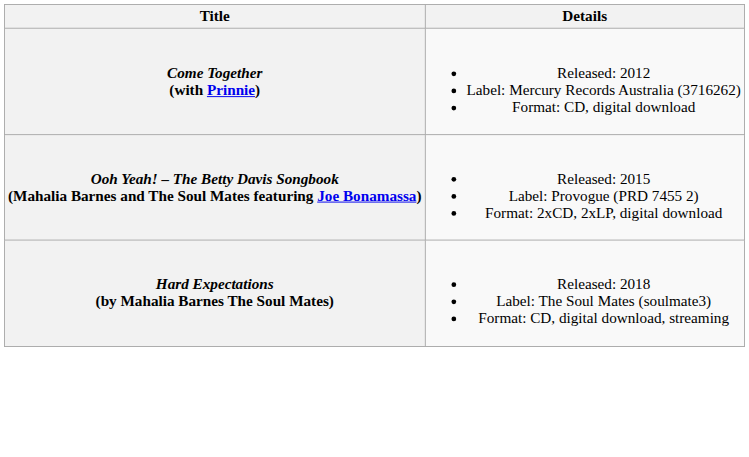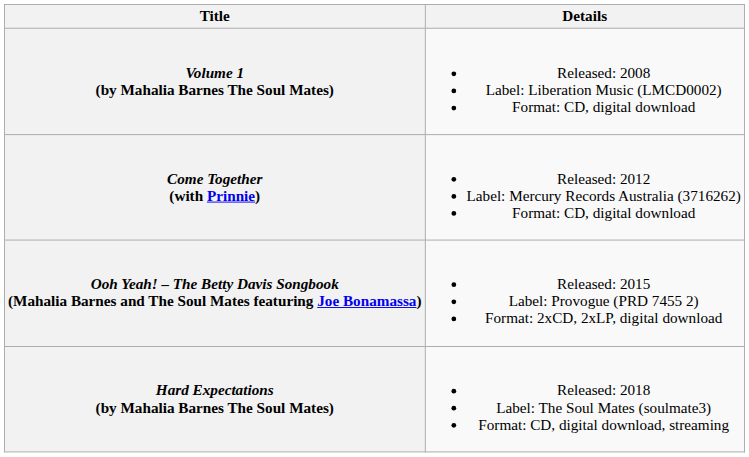 <table class="wikitable plainrowheaders" style="text-align:center;">
 <tr>
 <th>Title</th>
 <th>Details</th>
+</tr>
+<tr>
+<th scope="row"><em>Volume 1</em> <br> (by Mahalia Barnes The Soul Mates)</th>
+<td><br><ul><li>Released: 2008</li><li>Label: Liberation Music (LMCD0002)</li><li>Format: CD, digital download</li></ul></td>
 </tr>
 <tr>
 <th scope="row"><em>Come Together</em> <br> (with <a href='#'>Prinnie</a>)</th>
 <td><br><ul><li>Released: 2012</li><li>Label: Mercury Records Australia (3716262)</li><li>Format: CD, digital download</li></ul></td>
 </tr>
 <tr>
 <th scope="row"><em>Ooh Yeah! – The Betty Davis Songbook</em> <br> (Mahalia Barnes and The Soul Mates featuring <a href='#'>Joe Bonamassa</a>)</th>
 <td><br><ul><li>Released: 2015</li><li>Label: Provogue (PRD 7455 2)</li><li>Format: 2xCD, 2xLP, digital download</li></ul></td>
 </tr>
 <tr>
 <th scope="row"><em>Hard Expectations</em> <br> (by Mahalia Barnes The Soul Mates)</th>
 <td><br><ul><li>Released: 2018</li><li>Label: The Soul Mates (soulmate3)</li><li>Format: CD, digital download, streaming</li></ul></td>
 </tr>
 </table>
